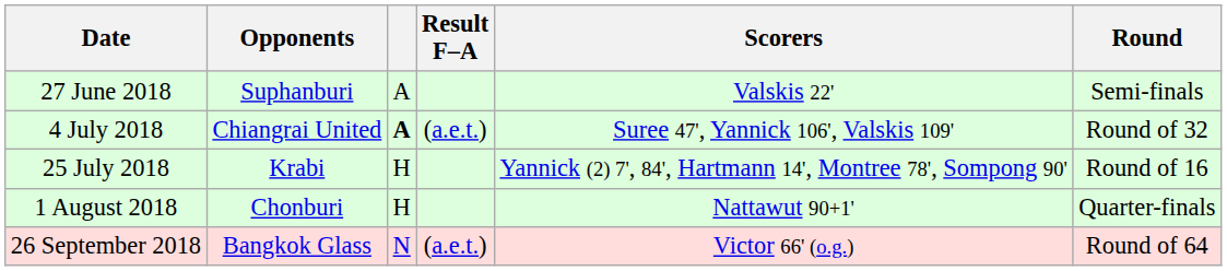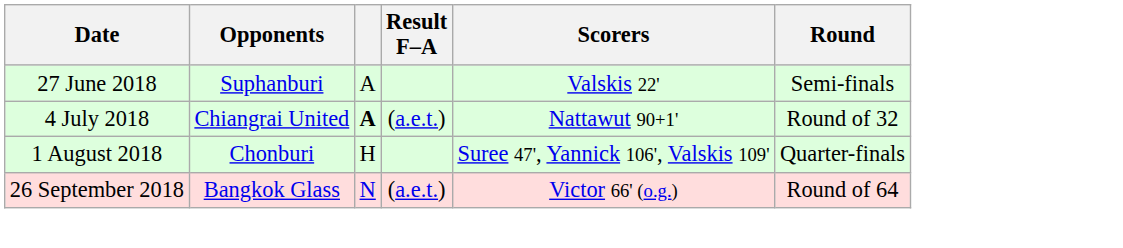 <table class="wikitable" style="text-align:center">
 <tr>
 <th>Date</th>
 <th>Opponents</th>
 <th></th>
 <th>Result<br>F–A</th>
 <th>Scorers</th>
 <th>Round</th>
 </tr>
 <tr bgcolor="#ddffdd">
 <td nowrap>27 June 2018</td>
 <td nowrap><a href='#'>Suphanburi</a></td>
 <td>A</td>
 <td nowrap> </td>
 <td nowrap><a href='#'>Valskis</a> <small>22'</small></td>
 <td nowrap>Semi-finals</td>
 </tr>
 <tr bgcolor="#ddffdd">
 <td nowrap>4 July 2018</td>
 <td nowrap><a href='#'>Chiangrai United</a></td>
 <td><strong>A</strong></td>
 <td nowrap> (<a href='#'>a.e.t.</a>)</td>
-<td nowrap><a href='#'>Suree</a> <small>47'</small>, <a href='#'>Yannick</a> <small>106'</small>, <a href='#'>Valskis</a> <small>109'</small></td>
+<td nowrap><a href='#'>Nattawut</a> <small>90+1'</small></td>
 <td nowrap>Round of 32</td>
-</tr>
-<tr bgcolor="#ddffdd">
-<td nowrap>25 July 2018</td>
-<td nowrap><a href='#'>Krabi</a></td>
-<td>H</td>
-<td nowrap></td>
-<td nowrap><a href='#'>Yannick</a> <small>(2) 7'</small>, <small>84'</small>, <a href='#'>Hartmann</a> <small>14'</small>, <a href='#'>Montree</a> <small>78'</small>, <a href='#'>Sompong</a> <small>90'</small></td>
-<td nowrap>Round of 16</td>
 </tr>
 <tr bgcolor="#ddffdd">
 <td nowrap>1 August 2018</td>
 <td nowrap><a href='#'>Chonburi</a></td>
 <td>H</td>
 <td nowrap> </td>
-<td nowrap><a href='#'>Nattawut</a> <small>90+1'</small></td>
+<td nowrap><a href='#'>Suree</a> <small>47'</small>, <a href='#'>Yannick</a> <small>106'</small>, <a href='#'>Valskis</a> <small>109'</small></td>
 <td nowrap>Quarter-finals</td>
 </tr>
 <tr bgcolor="#ffdddd">
 <td nowrap>26 September 2018</td>
 <td nowrap><a href='#'>Bangkok Glass</a></td>
 <td><a href='#'>N</a></td>
 <td nowrap>  (<a href='#'>a.e.t.</a>)</td>
 <td nowrap><a href='#'>Victor</a> <small>66' (<a href='#'>o.g.</a>)</small></td>
 <td nowrap>Round of 64</td>
 </tr>
 </table>
